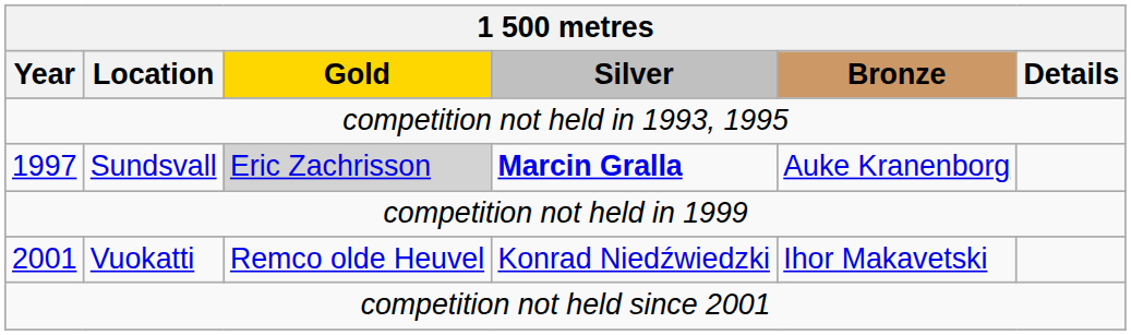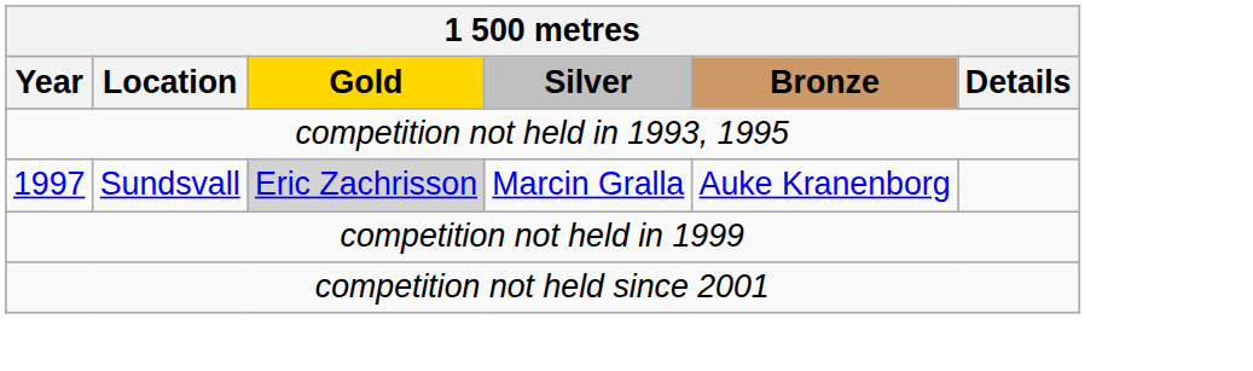 <table class="wikitable">
 <tr>
 <th colspan=6 align=center><strong>1 500 metres</strong></th>
 </tr>
 <tr>
 <th>Year</th>
 <th>Location</th>
 <td align=center bgcolor=gold><strong>Gold</strong></td>
 <td align=center bgcolor=silver><strong>Silver</strong></td>
 <td align=center bgcolor=cc9966><strong>Bronze</strong></td>
 <th>Details</th>
 </tr>
 <tr>
 <td colspan=6 align=center><em>competition not held in 1993, 1995</em></td>
 </tr>
 <tr>
 <td><a href='#'>1997</a></td>
 <td> <a href='#'>Sundsvall</a></td>
 <td style="background: lightgrey;"> <a href='#'>Eric Zachrisson</a></td>
-<td><strong> <a href='#'>Marcin Gralla</a></strong></td>
+<td> <a href='#'>Marcin Gralla</a></td>
 <td> <a href='#'>Auke Kranenborg</a></td>
 <td></td>
 </tr>
 <tr>
 <td colspan=6 align=center><em>competition not held in 1999</em></td>
 </tr>
 <tr>
-<td><a href='#'>2001</a></td>
-<td> <a href='#'>Vuokatti</a></td>
-<td> <a href='#'>Remco olde Heuvel</a></td>
-<td> <a href='#'>Konrad Niedźwiedzki</a></td>
-<td> <a href='#'>Ihor Makavetski</a></td>
-<td></td>
-</tr>
-<tr>
 <td colspan=6 align=center><em>competition not held since 2001</em></td>
 </tr>
 </table>
